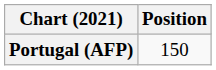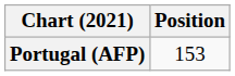 <table class="wikitable plainrowheaders" style="text-align:center">
 <tr>
 <th scope="col">Chart (2021)</th>
 <th scope="col">Position</th>
 </tr>
 <tr>
 <th scope="row">Portugal (AFP)</th>
-<td>150</td>
+<td>153</td>
 </tr>
 </table>
